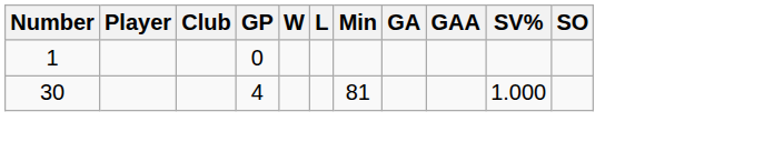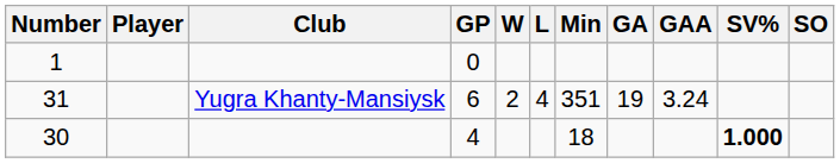 <table class="wikitable sortable" style="text-align: center;">
 <tr>
 <th scope="col">Number</th>
 <th scope="col">Player</th>
 <th scope="col">Club</th>
 <th scope="col">GP</th>
 <th scope="col">W</th>
 <th scope="col">L</th>
 <th scope="col">Min</th>
 <th scope="col">GA</th>
 <th scope="col">GAA</th>
 <th scope="col">SV%</th>
 <th scope="col">SO</th>
 </tr>
 <tr>
 <td>1</td>
 <td scope="row" align=left></td>
 <td align=left></td>
 <td>0</td>
 <td></td>
 <td></td>
 <td></td>
 <td></td>
 <td></td>
 <td></td>
 <td></td>
 </tr>
 <tr>
+<td>31</td>
+<td scope="row" align=left></td>
+<td align=left><a href='#'>Yugra Khanty-Mansiysk</a></td>
+<td>6</td>
+<td>2</td>
+<td>4</td>
+<td>351</td>
+<td>19</td>
+<td>3.24</td>
+<td></td>
+<td></td>
+</tr>
+<tr>
 <td>30</td>
 <td scope="row" align=left></td>
 <td align=left></td>
 <td>4</td>
 <td></td>
 <td></td>
-<td>81</td>
+<td>18</td>
 <td></td>
 <td></td>
-<td>1.000</td>
+<td><strong>1.000</strong></td>
 <td></td>
 </tr>
 </table>
